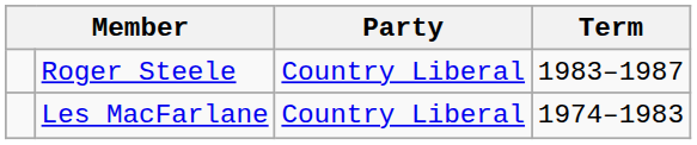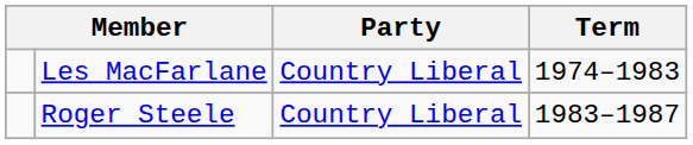 <table class="wikitable">
 <tr>
 <th colspan="2">Member</th>
 <th>Party</th>
 <th>Term</th>
 </tr>
 <tr>
 <td> </td>
+<td><a href='#'>Les MacFarlane</a></td>
+<td><a href='#'>Country Liberal</a></td>
+<td>1974–1983</td>
+</tr>
+<tr>
+<td> </td>
 <td><a href='#'>Roger Steele</a></td>
 <td><a href='#'>Country Liberal</a></td>
 <td>1983–1987</td>
 </tr>
-<tr>
-<td> </td>
-<td><a href='#'>Les MacFarlane</a></td>
-<td><a href='#'>Country Liberal</a></td>
-<td>1974–1983</td>
-</tr>
 </table>
